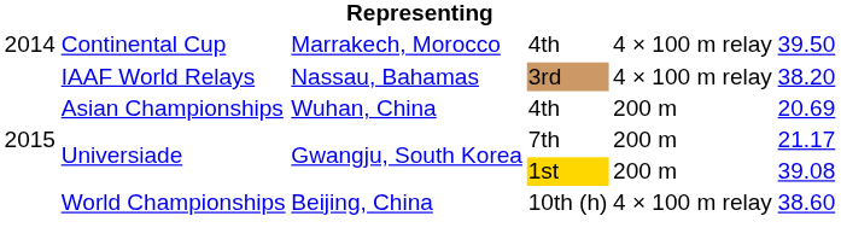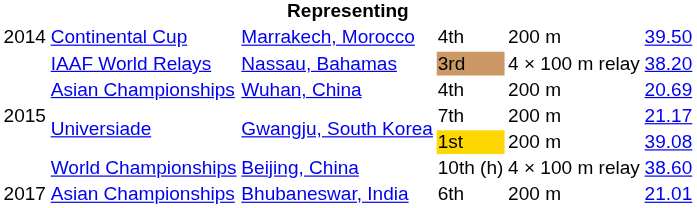 <table>
 <tr>
 <th colspan="6">Representing </th>
 </tr>
 <tr>
 <td>2014</td>
 <td><a href='#'>Continental Cup</a></td>
 <td><a href='#'>Marrakech, Morocco</a></td>
 <td>4th</td>
-<td>4 × 100 m relay</td>
+<td>200 m</td>
 <td><a href='#'>39.50</a></td>
 </tr>
 <tr>
 <td rowspan=5>2015</td>
 <td><a href='#'>IAAF World Relays</a></td>
 <td><a href='#'>Nassau, Bahamas</a></td>
 <td bgcolor=cc9966>3rd</td>
 <td>4 × 100 m relay</td>
 <td><a href='#'>38.20</a></td>
 </tr>
 <tr>
 <td><a href='#'>Asian Championships</a></td>
 <td><a href='#'>Wuhan, China</a></td>
 <td>4th</td>
 <td>200 m</td>
 <td><a href='#'>20.69</a></td>
 </tr>
 <tr>
 <td rowspan=2><a href='#'>Universiade</a></td>
 <td rowspan=2><a href='#'>Gwangju, South Korea</a></td>
 <td>7th</td>
 <td>200 m</td>
 <td><a href='#'>21.17</a></td>
 </tr>
 <tr>
 <td bgcolor=gold>1st</td>
 <td>200 m</td>
 <td><a href='#'>39.08</a></td>
 </tr>
 <tr>
 <td><a href='#'>World Championships</a></td>
 <td><a href='#'>Beijing, China</a></td>
 <td>10th (h)</td>
 <td>4 × 100 m relay</td>
 <td><a href='#'>38.60</a></td>
 </tr>
+<tr>
+<td>2017</td>
+<td><a href='#'>Asian Championships</a></td>
+<td><a href='#'>Bhubaneswar, India</a></td>
+<td>6th</td>
+<td>200 m</td>
+<td><a href='#'>21.01</a></td>
+</tr>
 </table>
